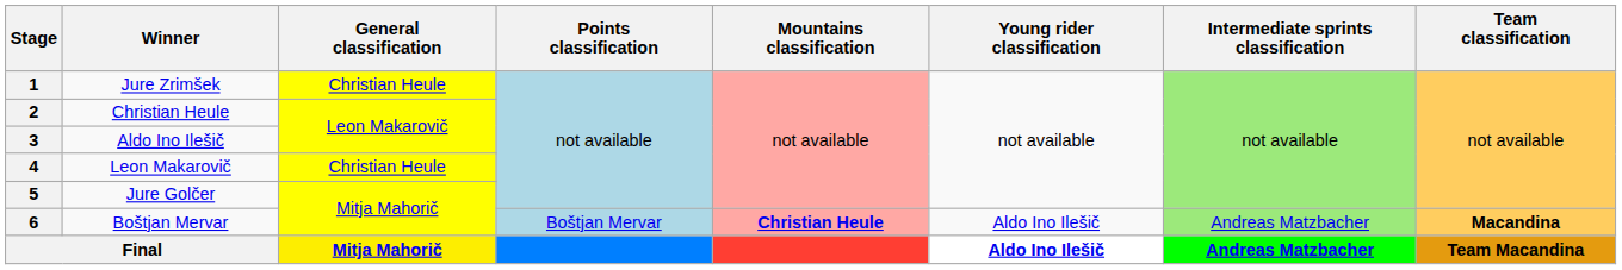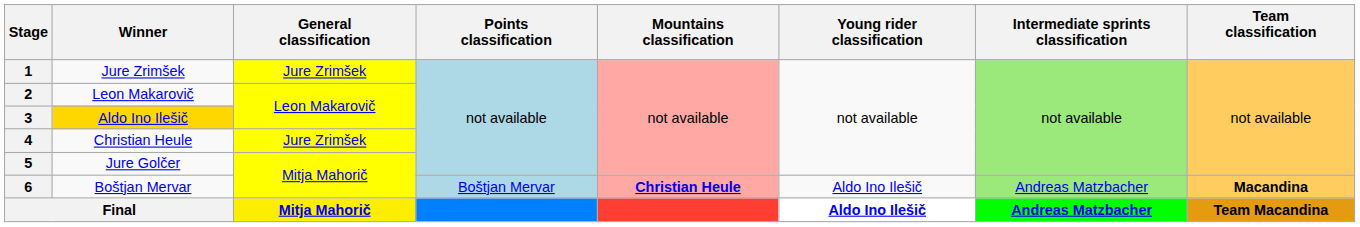 <table class="wikitable" style="text-align: center; font-size:smaller;">
 <tr>
 <th style="width:1%;">Stage</th>
 <th style="width:12%;">Winner</th>
 <th style="width:12%;">General<br>classification<br></th>
 <th style="width:12%;">Points<br>classification<br></th>
 <th style="width:12%;">Mountains<br>classification<br></th>
 <th style="width:13%;">Young rider<br>classification<br></th>
 <th style="width:14%;">Intermediate sprints<br>classification<br></th>
 <th style="width:11%;">Team<br>classification<br><br></th>
 </tr>
 <tr>
 <th>1</th>
 <td><a href='#'>Jure Zrimšek</a></td>
-<td style="background:yellow;"><a href='#'>Christian Heule</a></td>
+<td style="background:yellow;"><a href='#'>Jure Zrimšek</a></td>
 <td style="background:lightblue;" rowspan=5>not available</td>
 <td style="background:#FFA8A4;" rowspan=5>not available</td>
 <td rowspan=5>not available</td>
 <td style="background:#9CE97B;" rowspan=5>not available</td>
 <td style="background:#FFCD5F;" rowspan=5>not available</td>
 </tr>
 <tr>
 <th>2</th>
-<td><a href='#'>Christian Heule</a></td>
+<td><a href='#'>Leon Makarovič</a></td>
 <td style="background:yellow;" rowspan=2><a href='#'>Leon Makarovič</a></td>
 </tr>
 <tr>
 <th>3</th>
-<td><a href='#'>Aldo Ino Ilešič</a></td>
+<td style="background: gold;"><a href='#'>Aldo Ino Ilešič</a></td>
 </tr>
 <tr>
 <th>4</th>
-<td><a href='#'>Leon Makarovič</a></td>
-<td style="background:yellow;"><a href='#'>Christian Heule</a></td>
+<td><a href='#'>Christian Heule</a></td>
+<td style="background:yellow;"><a href='#'>Jure Zrimšek</a></td>
 </tr>
 <tr>
 <th>5</th>
 <td><a href='#'>Jure Golčer</a></td>
 <td style="background:yellow;"rowspan=2><a href='#'>Mitja Mahorič</a></td>
 </tr>
 <tr>
 <th>6</th>
 <td><a href='#'>Boštjan Mervar</a></td>
 <td style="background:lightblue;"><a href='#'>Boštjan Mervar</a></td>
 <td style="background:#FFA8A4;"><strong><a href='#'>Christian Heule</a></strong></td>
 <td><a href='#'>Aldo Ino Ilešič</a></td>
 <td style="background:#9CE97B;"><a href='#'>Andreas Matzbacher</a></td>
 <td style="background:#FFCD5F;"><strong>Macandina</strong></td>
 </tr>
 <tr>
 <th colspan=2><strong>Final</strong></th>
 <th style="background:#FDEE00;"><a href='#'>Mitja Mahorič</a></th>
 <th style="background:#007FFF;"></th>
 <th style="background:#FF3E33;"></th>
 <th style="background:white;"><a href='#'>Aldo Ino Ilešič</a></th>
 <th style="background:#00FF00;"><a href='#'>Andreas Matzbacher</a></th>
 <th style="background:#E49B0F;">Team Macandina</th>
 </tr>
 </table>
